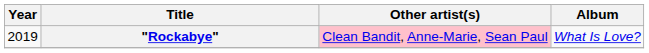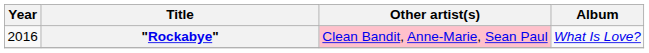 <table class="wikitable plainrowheaders" style="text-align:center;">
 <tr>
 <th scope="col">Year</th>
 <th scope="col" style="width:20em;">Title</th>
 <th scope="col">Other artist(s)</th>
 <th scope="col">Album</th>
 </tr>
 <tr>
-<td>2019</td>
+<td>2016</td>
 <th scope="row">"<a href='#'>Rockabye</a>"</th>
 <td style="background: pink;"><a href='#'>Clean Bandit</a>, <a href='#'>Anne-Marie</a>, <a href='#'>Sean Paul</a></td>
 <td><em><a href='#'>What Is Love?</a></em></td>
 </tr>
 <tr>
 </tr>
 </table>
